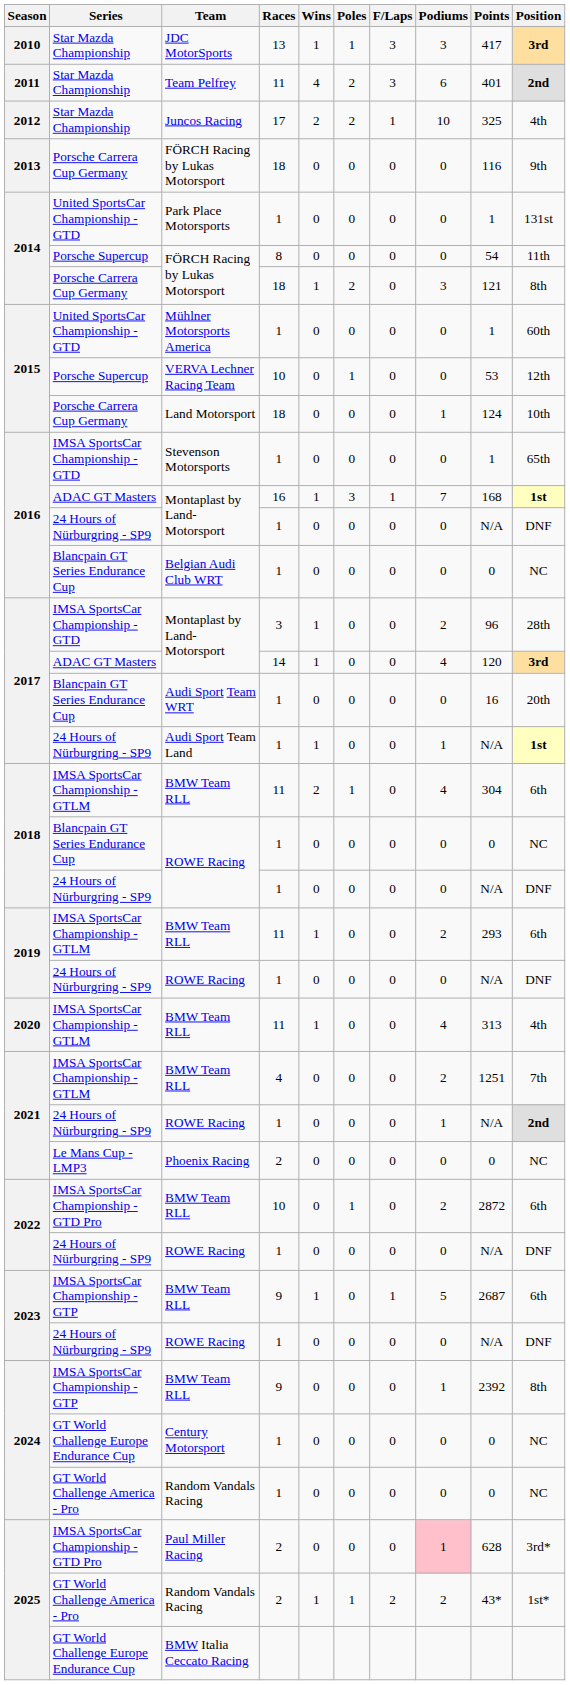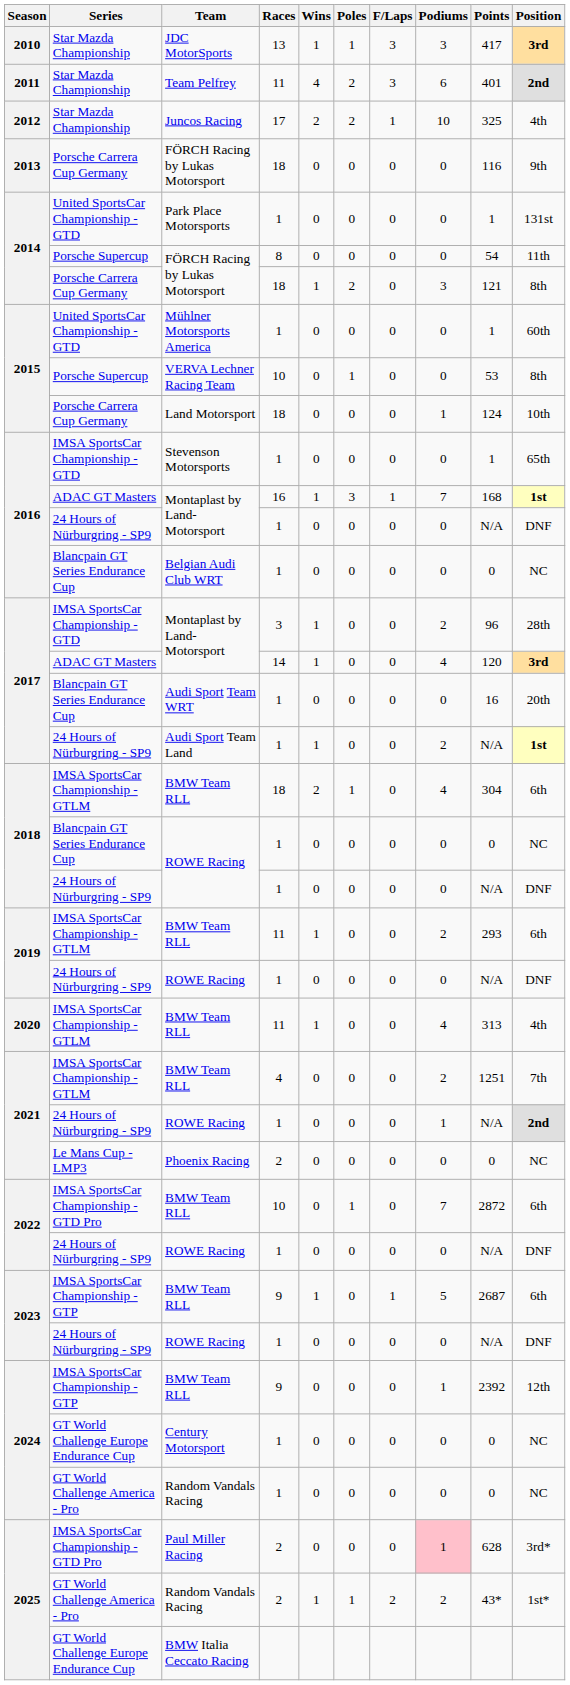 <table class="wikitable" style="font-size: 90%; text-align:center">
 <tr>
 <th>Season</th>
 <th>Series</th>
 <th>Team</th>
 <th>Races</th>
 <th>Wins</th>
 <th>Poles</th>
 <th>F/Laps</th>
 <th>Podiums</th>
 <th>Points</th>
 <th>Position</th>
 </tr>
 <tr>
 <th>2010</th>
 <td align=left><a href='#'>Star Mazda Championship</a></td>
 <td align=left><a href='#'>JDC MotorSports</a></td>
 <td>13</td>
 <td>1</td>
 <td>1</td>
 <td>3</td>
 <td>3</td>
 <td>417</td>
 <td style="background:#FFDF9F;"><strong>3rd</strong></td>
 </tr>
 <tr>
 <th>2011</th>
 <td align=left><a href='#'>Star Mazda Championship</a></td>
 <td align=left><a href='#'>Team Pelfrey</a></td>
 <td>11</td>
 <td>4</td>
 <td>2</td>
 <td>3</td>
 <td>6</td>
 <td>401</td>
 <td style="background:#DFDFDF;"><strong>2nd</strong></td>
 </tr>
 <tr>
 <th>2012</th>
 <td align=left><a href='#'>Star Mazda Championship</a></td>
 <td align=left><a href='#'>Juncos Racing</a></td>
 <td>17</td>
 <td>2</td>
 <td>2</td>
 <td>1</td>
 <td>10</td>
 <td>325</td>
 <td>4th</td>
 </tr>
 <tr>
 <th>2013</th>
 <td align=left><a href='#'>Porsche Carrera Cup Germany</a></td>
 <td align=left>FÖRCH Racing by Lukas Motorsport</td>
 <td>18</td>
 <td>0</td>
 <td>0</td>
 <td>0</td>
 <td>0</td>
 <td>116</td>
 <td>9th</td>
 </tr>
 <tr>
 <th rowspan="3">2014</th>
 <td align=left><a href='#'>United SportsCar Championship - GTD</a></td>
 <td align=left>Park Place Motorsports</td>
 <td>1</td>
 <td>0</td>
 <td>0</td>
 <td>0</td>
 <td>0</td>
 <td>1</td>
 <td>131st</td>
 </tr>
 <tr>
 <td align=left><a href='#'>Porsche Supercup</a></td>
 <td rowspan="2" align=left>FÖRCH Racing by Lukas Motorsport</td>
 <td>8</td>
 <td>0</td>
 <td>0</td>
 <td>0</td>
 <td>0</td>
 <td>54</td>
 <td>11th</td>
 </tr>
 <tr>
 <td align=left><a href='#'>Porsche Carrera Cup Germany</a></td>
 <td>18</td>
 <td>1</td>
 <td>2</td>
 <td>0</td>
 <td>3</td>
 <td>121</td>
 <td>8th</td>
 </tr>
 <tr>
 <th rowspan="3">2015</th>
 <td align=left><a href='#'>United SportsCar Championship - GTD</a></td>
 <td align=left><a href='#'>Mühlner Motorsports America</a></td>
 <td>1</td>
 <td>0</td>
 <td>0</td>
 <td>0</td>
 <td>0</td>
 <td>1</td>
 <td>60th</td>
 </tr>
 <tr>
 <td align=left><a href='#'>Porsche Supercup</a></td>
 <td align=left><a href='#'>VERVA Lechner Racing Team</a></td>
 <td>10</td>
 <td>0</td>
 <td>1</td>
 <td>0</td>
 <td>0</td>
 <td>53</td>
-<td>12th</td>
+<td>8th</td>
 </tr>
 <tr>
 <td align=left><a href='#'>Porsche Carrera Cup Germany</a></td>
 <td align=left>Land Motorsport</td>
 <td>18</td>
 <td>0</td>
 <td>0</td>
 <td>0</td>
 <td>1</td>
 <td>124</td>
 <td>10th</td>
 </tr>
 <tr>
 <th rowspan="4">2016</th>
 <td align=left><a href='#'>IMSA SportsCar Championship - GTD</a></td>
 <td align=left>Stevenson Motorsports</td>
 <td>1</td>
 <td>0</td>
 <td>0</td>
 <td>0</td>
 <td>0</td>
 <td>1</td>
 <td>65th</td>
 </tr>
 <tr>
 <td align=left><a href='#'>ADAC GT Masters</a></td>
 <td rowspan="2" align=left>Montaplast by Land-Motorsport</td>
 <td>16</td>
 <td>1</td>
 <td>3</td>
 <td>1</td>
 <td>7</td>
 <td>168</td>
 <td style="background:#FFFFBF;"><strong>1st</strong></td>
 </tr>
 <tr>
 <td align=left><a href='#'>24 Hours of Nürburgring - SP9</a></td>
 <td>1</td>
 <td>0</td>
 <td>0</td>
 <td>0</td>
 <td>0</td>
 <td>N/A</td>
 <td>DNF</td>
 </tr>
 <tr>
 <td align=left><a href='#'>Blancpain GT Series Endurance Cup</a></td>
 <td align=left><a href='#'>Belgian Audi Club WRT</a></td>
 <td>1</td>
 <td>0</td>
 <td>0</td>
 <td>0</td>
 <td>0</td>
 <td>0</td>
 <td>NC</td>
 </tr>
 <tr>
 <th rowspan="4">2017</th>
 <td align=left><a href='#'>IMSA SportsCar Championship - GTD</a></td>
 <td rowspan="2" align=left>Montaplast by Land-Motorsport</td>
 <td>3</td>
 <td>1</td>
 <td>0</td>
 <td>0</td>
 <td>2</td>
 <td>96</td>
 <td>28th</td>
 </tr>
 <tr>
 <td align=left><a href='#'>ADAC GT Masters</a></td>
 <td>14</td>
 <td>1</td>
 <td>0</td>
 <td>0</td>
 <td>4</td>
 <td>120</td>
 <td style="background:#FFDF9F;"><strong>3rd</strong></td>
 </tr>
 <tr>
 <td align=left><a href='#'>Blancpain GT Series Endurance Cup</a></td>
 <td align=left><a href='#'>Audi Sport</a> <a href='#'>Team WRT</a></td>
 <td>1</td>
 <td>0</td>
 <td>0</td>
 <td>0</td>
 <td>0</td>
 <td>16</td>
 <td>20th</td>
 </tr>
 <tr>
 <td align=left><a href='#'>24 Hours of Nürburgring - SP9</a></td>
 <td align=left><a href='#'>Audi Sport</a> Team Land</td>
 <td>1</td>
 <td>1</td>
 <td>0</td>
 <td>0</td>
-<td>1</td>
+<td>2</td>
 <td>N/A</td>
 <td style="background:#FFFFBF;"><strong>1st</strong></td>
 </tr>
 <tr>
 <th rowspan="3">2018</th>
 <td align=left><a href='#'>IMSA SportsCar Championship - GTLM</a></td>
 <td align=left><a href='#'>BMW Team RLL</a></td>
-<td>11</td>
+<td>18</td>
 <td>2</td>
 <td>1</td>
 <td>0</td>
 <td>4</td>
 <td>304</td>
 <td>6th</td>
 </tr>
 <tr>
 <td align=left><a href='#'>Blancpain GT Series Endurance Cup</a></td>
 <td rowspan="2" align=left><a href='#'>ROWE Racing</a></td>
 <td>1</td>
 <td>0</td>
 <td>0</td>
 <td>0</td>
 <td>0</td>
 <td>0</td>
 <td>NC</td>
 </tr>
 <tr>
 <td align=left><a href='#'>24 Hours of Nürburgring - SP9</a></td>
 <td>1</td>
 <td>0</td>
 <td>0</td>
 <td>0</td>
 <td>0</td>
 <td>N/A</td>
 <td>DNF</td>
 </tr>
 <tr>
 <th rowspan="2">2019</th>
 <td align=left><a href='#'>IMSA SportsCar Championship - GTLM</a></td>
 <td align=left><a href='#'>BMW Team RLL</a></td>
 <td>11</td>
 <td>1</td>
 <td>0</td>
 <td>0</td>
 <td>2</td>
 <td>293</td>
 <td>6th</td>
 </tr>
 <tr>
 <td align=left><a href='#'>24 Hours of Nürburgring - SP9</a></td>
 <td align=left><a href='#'>ROWE Racing</a></td>
 <td>1</td>
 <td>0</td>
 <td>0</td>
 <td>0</td>
 <td>0</td>
 <td>N/A</td>
 <td>DNF</td>
 </tr>
 <tr>
 <th>2020</th>
 <td align=left><a href='#'>IMSA SportsCar Championship - GTLM</a></td>
 <td align=left><a href='#'>BMW Team RLL</a></td>
 <td>11</td>
 <td>1</td>
 <td>0</td>
 <td>0</td>
 <td>4</td>
 <td>313</td>
 <td>4th</td>
 </tr>
 <tr>
 <th rowspan="3">2021</th>
 <td align=left><a href='#'>IMSA SportsCar Championship - GTLM</a></td>
 <td align=left><a href='#'>BMW Team RLL</a></td>
 <td>4</td>
 <td>0</td>
 <td>0</td>
 <td>0</td>
 <td>2</td>
 <td>1251</td>
 <td>7th</td>
 </tr>
 <tr>
 <td align=left><a href='#'>24 Hours of Nürburgring - SP9</a></td>
 <td align=left><a href='#'>ROWE Racing</a></td>
 <td>1</td>
 <td>0</td>
 <td>0</td>
 <td>0</td>
 <td>1</td>
 <td>N/A</td>
 <td style="background:#DFDFDF;"><strong>2nd</strong></td>
 </tr>
 <tr>
 <td align=left><a href='#'>Le Mans Cup - LMP3</a></td>
 <td align=left><a href='#'>Phoenix Racing</a></td>
 <td>2</td>
 <td>0</td>
 <td>0</td>
 <td>0</td>
 <td>0</td>
 <td>0</td>
 <td>NC</td>
 </tr>
 <tr>
 <th rowspan="2">2022</th>
 <td align=left><a href='#'>IMSA SportsCar Championship - GTD Pro</a></td>
 <td align=left><a href='#'>BMW Team RLL</a></td>
 <td>10</td>
 <td>0</td>
 <td>1</td>
 <td>0</td>
-<td>2</td>
+<td>7</td>
 <td>2872</td>
 <td>6th</td>
 </tr>
 <tr>
 <td align=left><a href='#'>24 Hours of Nürburgring - SP9</a></td>
 <td align=left><a href='#'>ROWE Racing</a></td>
 <td>1</td>
 <td>0</td>
 <td>0</td>
 <td>0</td>
 <td>0</td>
 <td>N/A</td>
 <td>DNF</td>
 </tr>
 <tr>
 <th rowspan="2">2023</th>
 <td align=left><a href='#'>IMSA SportsCar Championship - GTP</a></td>
 <td align=left><a href='#'>BMW Team RLL</a></td>
 <td>9</td>
 <td>1</td>
 <td>0</td>
 <td>1</td>
 <td>5</td>
 <td>2687</td>
 <td>6th</td>
 </tr>
 <tr>
 <td align=left><a href='#'>24 Hours of Nürburgring - SP9</a></td>
 <td align=left><a href='#'>ROWE Racing</a></td>
 <td>1</td>
 <td>0</td>
 <td>0</td>
 <td>0</td>
 <td>0</td>
 <td>N/A</td>
 <td>DNF</td>
 </tr>
 <tr>
 <th rowspan="3">2024</th>
 <td align=left><a href='#'>IMSA SportsCar Championship - GTP</a></td>
 <td align=left><a href='#'>BMW Team RLL</a></td>
 <td>9</td>
 <td>0</td>
 <td>0</td>
 <td>0</td>
 <td>1</td>
 <td>2392</td>
-<td>8th</td>
+<td>12th</td>
 </tr>
 <tr>
 <td align=left><a href='#'>GT World Challenge Europe Endurance Cup</a></td>
 <td align=left><a href='#'>Century Motorsport</a></td>
 <td>1</td>
 <td>0</td>
 <td>0</td>
 <td>0</td>
 <td>0</td>
 <td>0</td>
 <td>NC</td>
 </tr>
 <tr>
 <td align=left><a href='#'>GT World Challenge America - Pro</a></td>
 <td align=left>Random Vandals Racing</td>
 <td>1</td>
 <td>0</td>
 <td>0</td>
 <td>0</td>
 <td>0</td>
 <td>0</td>
 <td>NC</td>
 </tr>
 <tr>
 <th rowspan="3">2025</th>
 <td align=left><a href='#'>IMSA SportsCar Championship - GTD Pro</a></td>
 <td align=left><a href='#'>Paul Miller Racing</a></td>
 <td>2</td>
 <td>0</td>
 <td>0</td>
 <td>0</td>
 <td style="background: pink;">1</td>
 <td>628</td>
 <td>3rd*</td>
 </tr>
 <tr>
 <td align=left><a href='#'>GT World Challenge America - Pro</a></td>
 <td align=left>Random Vandals Racing</td>
 <td>2</td>
 <td>1</td>
 <td>1</td>
 <td>2</td>
 <td>2</td>
 <td>43*</td>
 <td>1st*</td>
 </tr>
 <tr>
 <td align="left"><a href='#'>GT World Challenge Europe Endurance Cup</a></td>
 <td align="left"><a href='#'>BMW</a> Italia <a href='#'>Ceccato Racing</a></td>
 <td></td>
 <td></td>
 <td></td>
 <td></td>
 <td></td>
 <td></td>
 <td></td>
 </tr>
 </table>
